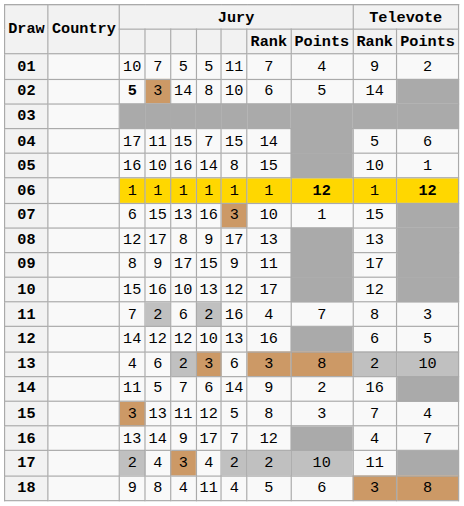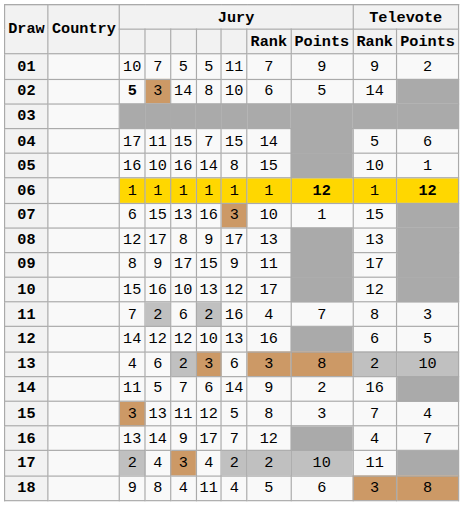 <table class="sortable wikitable collapsible plainrowheaders" style="text-align:center;">
 <tr>
 </tr>
 <tr>
 <th scope="col" rowspan="2">Draw</th>
 <th scope="col" rowspan="2">Country</th>
 <th scope="col" colspan="7">Jury</th>
 <th scope="col" colspan="2">Televote</th>
 </tr>
 <tr>
 <th scope="col"><small></small></th>
 <th scope="col"><small></small></th>
 <th scope="col"><small></small></th>
 <th scope="col"><small></small></th>
 <th scope="col"><small></small></th>
 <th scope="col">Rank</th>
 <th scope="col">Points</th>
 <th scope="col">Rank</th>
 <th scope="col">Points</th>
 </tr>
 <tr>
 <th scope="row" style="text-align:center;">01</th>
 <td style="text-align:left;"></td>
 <td>10</td>
 <td>7</td>
 <td>5</td>
 <td>5</td>
 <td>11</td>
 <td>7</td>
-<td>4</td>
+<td>9</td>
 <td>9</td>
 <td>2</td>
 </tr>
 <tr>
 <th scope="row" style="text-align:center;">02</th>
 <td style="text-align:left;"></td>
 <td><strong>5</strong></td>
 <td style="background:#CC9966;">3</td>
 <td>14</td>
 <td>8</td>
 <td>10</td>
 <td>6</td>
 <td>5</td>
 <td>14</td>
 <td style="background:#AAAAAA;"></td>
 </tr>
 <tr class="sortbottom">
 <th scope="row" style="text-align:center;">03</th>
 <td style="text-align:left;"></td>
 <td style="background:#AAAAAA;"></td>
 <td style="background:#AAAAAA;"></td>
 <td style="background:#AAAAAA;"></td>
 <td style="background:#AAAAAA;"></td>
 <td style="background:#AAAAAA;"></td>
 <td style="background:#AAAAAA;"></td>
 <td style="background:#AAAAAA;"></td>
 <td style="background:#AAAAAA;"></td>
 <td style="background:#AAAAAA;"></td>
 </tr>
 <tr>
 <th scope="row" style="text-align:center;">04</th>
 <td style="text-align:left;"></td>
 <td>17</td>
 <td>11</td>
 <td>15</td>
 <td>7</td>
 <td>15</td>
 <td>14</td>
 <td style="background:#AAAAAA;"></td>
 <td>5</td>
 <td>6</td>
 </tr>
 <tr>
 <th scope="row" style="text-align:center;">05</th>
 <td style="text-align:left;"></td>
 <td>16</td>
 <td>10</td>
 <td>16</td>
 <td>14</td>
 <td>8</td>
 <td>15</td>
 <td style="background:#AAAAAA;"></td>
 <td>10</td>
 <td>1</td>
 </tr>
 <tr>
 <th scope="row" style="text-align:center;">06</th>
 <td style="text-align:left;"></td>
 <td style="background:gold;">1</td>
 <td style="background:gold;">1</td>
 <td style="background:gold;">1</td>
 <td style="background:gold;">1</td>
 <td style="background:gold;">1</td>
 <td style="background:gold;">1</td>
 <td style="background:gold;"><strong>12</strong></td>
 <td style="background:gold;">1</td>
 <td style="background:gold;"><strong>12</strong></td>
 </tr>
 <tr>
 <th scope="row" style="text-align:center;">07</th>
 <td style="text-align:left;"></td>
 <td>6</td>
 <td>15</td>
 <td>13</td>
 <td>16</td>
 <td style="background:#CC9966;">3</td>
 <td>10</td>
 <td>1</td>
 <td>15</td>
 <td style="background:#AAAAAA;"></td>
 </tr>
 <tr>
 <th scope="row" style="text-align:center;">08</th>
 <td style="text-align:left;"></td>
 <td>12</td>
 <td>17</td>
 <td>8</td>
 <td>9</td>
 <td>17</td>
 <td>13</td>
 <td style="background:#AAAAAA;"></td>
 <td>13</td>
 <td style="background:#AAAAAA;"></td>
 </tr>
 <tr>
 <th scope="row" style="text-align:center;">09</th>
 <td style="text-align:left;"></td>
 <td>8</td>
 <td>9</td>
 <td>17</td>
 <td>15</td>
 <td>9</td>
 <td>11</td>
 <td style="background:#AAAAAA;"></td>
 <td>17</td>
 <td style="background:#AAAAAA;"></td>
 </tr>
 <tr>
 <th scope="row" style="text-align:center;">10</th>
 <td style="text-align:left;"></td>
 <td>15</td>
 <td>16</td>
 <td>10</td>
 <td>13</td>
 <td>12</td>
 <td>17</td>
 <td style="background:#AAAAAA;"></td>
 <td>12</td>
 <td style="background:#AAAAAA;"></td>
 </tr>
 <tr>
 <th scope="row" style="text-align:center;">11</th>
 <td style="text-align:left;"></td>
 <td>7</td>
 <td style="background:silver;">2</td>
 <td>6</td>
 <td style="background:silver;">2</td>
 <td>16</td>
 <td>4</td>
 <td>7</td>
 <td>8</td>
 <td>3</td>
 </tr>
 <tr>
 <th scope="row" style="text-align:center;">12</th>
 <td style="text-align:left;"></td>
 <td>14</td>
 <td>12</td>
 <td>12</td>
 <td>10</td>
 <td>13</td>
 <td>16</td>
 <td style="background:#AAAAAA;"></td>
 <td>6</td>
 <td>5</td>
 </tr>
 <tr>
 <th scope="row" style="text-align:center;">13</th>
 <td style="text-align:left;"></td>
 <td>4</td>
 <td>6</td>
 <td style="background:silver;">2</td>
 <td style="background:#CC9966;">3</td>
 <td>6</td>
 <td style="background:#CC9966;">3</td>
 <td style="background:#CC9966;">8</td>
 <td style="background:silver;">2</td>
 <td style="background:silver;">10</td>
 </tr>
 <tr>
 <th scope="row" style="text-align:center;">14</th>
 <td style="text-align:left;"></td>
 <td>11</td>
 <td>5</td>
 <td>7</td>
 <td>6</td>
 <td>14</td>
 <td>9</td>
 <td>2</td>
 <td>16</td>
 <td style="background:#AAAAAA;"></td>
 </tr>
 <tr>
 <th scope="row" style="text-align:center;">15</th>
 <td style="text-align:left;"></td>
 <td style="background:#CC9966;">3</td>
 <td>13</td>
 <td>11</td>
 <td>12</td>
 <td>5</td>
 <td>8</td>
 <td>3</td>
 <td>7</td>
 <td>4</td>
 </tr>
 <tr>
 <th scope="row" style="text-align:center;">16</th>
 <td style="text-align:left;"></td>
 <td>13</td>
 <td>14</td>
 <td>9</td>
 <td>17</td>
 <td>7</td>
 <td>12</td>
 <td style="background:#AAAAAA;"></td>
 <td>4</td>
 <td>7</td>
 </tr>
 <tr>
 <th scope="row" style="text-align:center;">17</th>
 <td style="text-align:left;"></td>
 <td style="background:silver;">2</td>
 <td>4</td>
 <td style="background:#CC9966;">3</td>
 <td>4</td>
 <td style="background:silver;">2</td>
 <td style="background:silver;">2</td>
 <td style="background:silver;">10</td>
 <td>11</td>
 <td style="background:#AAAAAA;"></td>
 </tr>
 <tr>
 <th scope="row" style="text-align:center;">18</th>
 <td style="text-align:left;"></td>
 <td>9</td>
 <td>8</td>
 <td>4</td>
 <td>11</td>
 <td>4</td>
 <td>5</td>
 <td>6</td>
 <td style="background:#CC9966;">3</td>
 <td style="background:#CC9966;">8</td>
 </tr>
 </table>
